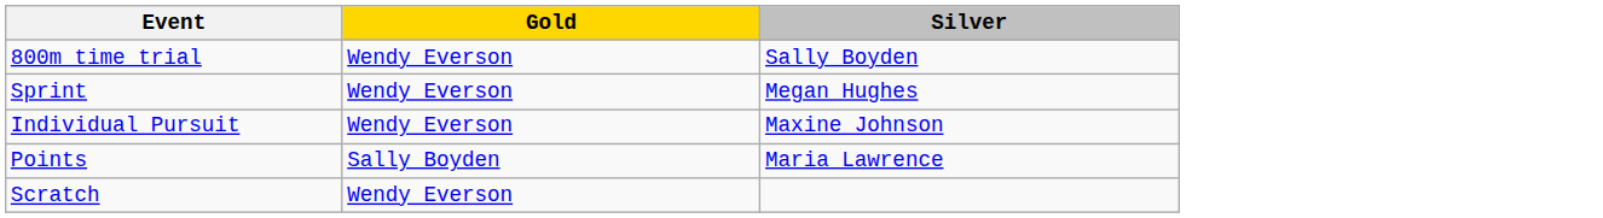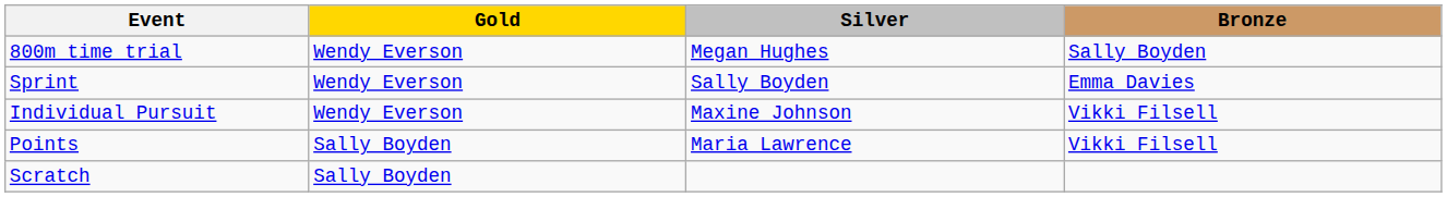 <table class="wikitable" style="font-size: 100%">
 <tr>
 <th width=200>Event</th>
 <th width=250 style="background-color: gold;">Gold</th>
 <th width=250 style="background-color: silver;">Silver</th>
+<th width=250 style="background-color: #cc9966;">Bronze</th>
 </tr>
 <tr>
 <td><a href='#'>800m time trial</a></td>
 <td><a href='#'>Wendy Everson</a></td>
+<td><a href='#'>Megan Hughes</a></td>
 <td><a href='#'>Sally Boyden</a></td>
 </tr>
 <tr>
 <td><a href='#'>Sprint</a></td>
 <td><a href='#'>Wendy Everson</a></td>
-<td><a href='#'>Megan Hughes</a></td>
+<td><a href='#'>Sally Boyden</a></td>
+<td><a href='#'>Emma Davies</a></td>
 </tr>
 <tr>
 <td><a href='#'>Individual Pursuit</a></td>
 <td><a href='#'>Wendy Everson</a></td>
 <td><a href='#'>Maxine Johnson</a></td>
+<td><a href='#'>Vikki Filsell</a></td>
 </tr>
 <tr>
 <td><a href='#'>Points</a></td>
 <td><a href='#'>Sally Boyden</a></td>
 <td><a href='#'>Maria Lawrence</a></td>
+<td><a href='#'>Vikki Filsell</a></td>
 </tr>
 <tr>
 <td><a href='#'>Scratch</a></td>
-<td><a href='#'>Wendy Everson</a></td>
+<td><a href='#'>Sally Boyden</a></td>
+<td></td>
 <td></td>
 </tr>
 </table>
